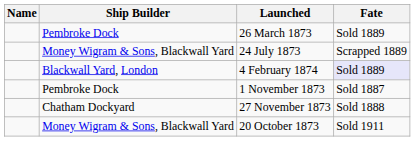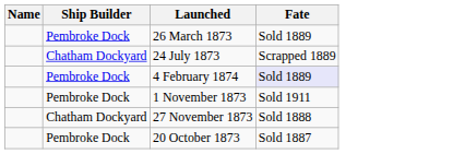 <table class="wikitable" style="text-align:left">
 <tr>
 <th>Name</th>
 <th>Ship Builder</th>
 <th>Launched</th>
 <th>Fate</th>
 </tr>
 <tr>
 <td></td>
 <td><a href='#'>Pembroke Dock</a></td>
 <td>26 March 1873</td>
 <td>Sold 1889</td>
 </tr>
 <tr>
 <td></td>
-<td><a href='#'>Money Wigram & Sons</a>, Blackwall Yard</td>
+<td><a href='#'>Chatham Dockyard</a></td>
 <td>24 July 1873</td>
 <td>Scrapped 1889</td>
 </tr>
 <tr>
 <td></td>
-<td><a href='#'>Blackwall Yard</a>, <a href='#'>London</a></td>
+<td><a href='#'>Pembroke Dock</a></td>
 <td>4 February 1874</td>
 <td style="background: lavender;">Sold 1889</td>
 </tr>
 <tr>
 <td></td>
 <td>Pembroke Dock</td>
 <td>1 November 1873</td>
-<td>Sold 1887</td>
+<td>Sold 1911 </td>
 </tr>
 <tr>
 <td></td>
 <td>Chatham Dockyard</td>
 <td>27 November 1873</td>
 <td>Sold 1888</td>
 </tr>
 <tr>
 <td></td>
-<td><a href='#'>Money Wigram & Sons</a>, Blackwall Yard</td>
+<td>Pembroke Dock</td>
 <td>20 October 1873</td>
-<td>Sold 1911 </td>
+<td>Sold 1887</td>
 </tr>
 </table>
